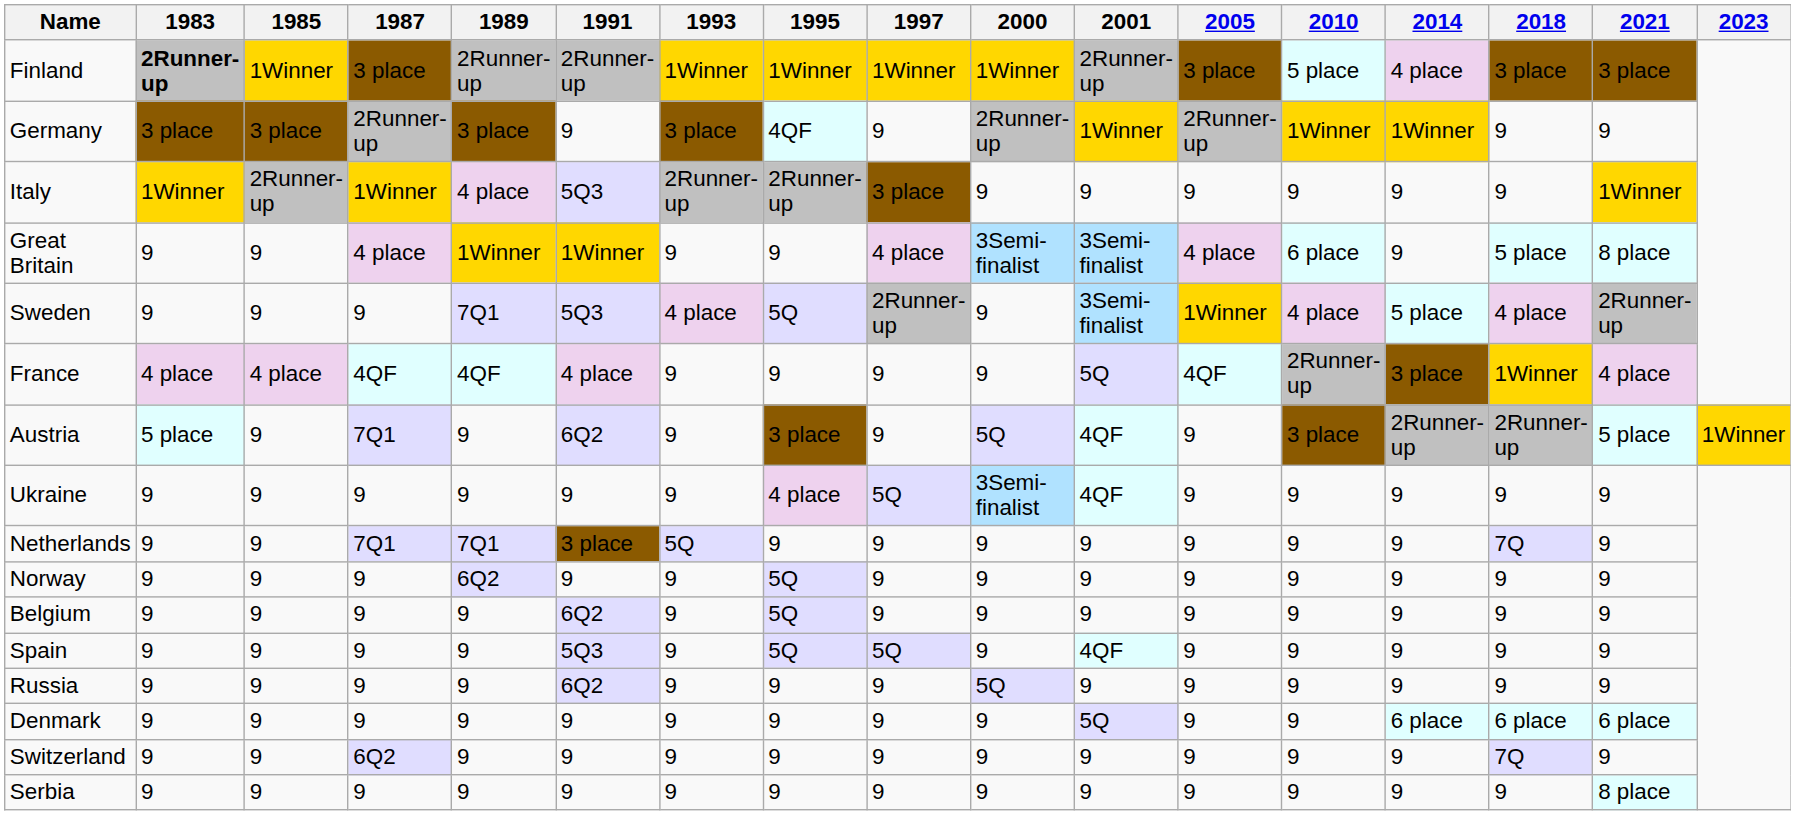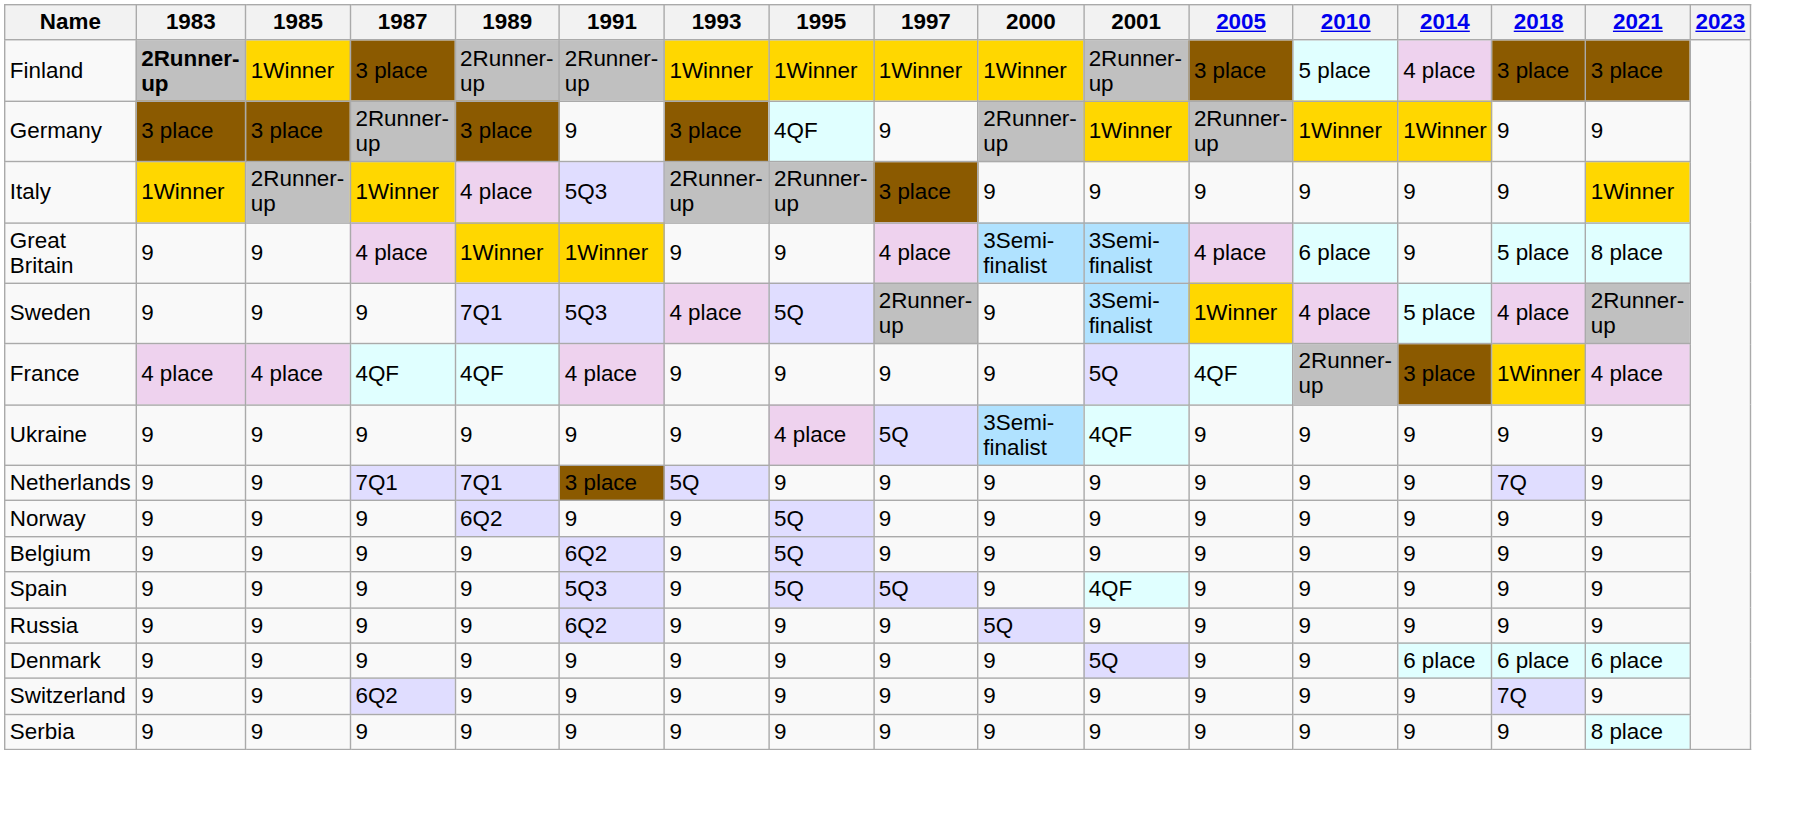 <table class="wikitable sortable">
 <tr class="hintergrundfarbe5">
 <th>Name</th>
 <th>1983</th>
 <th>1985</th>
 <th>1987</th>
 <th>1989</th>
 <th>1991</th>
 <th>1993</th>
 <th>1995</th>
 <th>1997</th>
 <th>2000</th>
 <th>2001</th>
 <th><a href='#'>2005</a></th>
 <th><a href='#'>2010</a></th>
 <th><a href='#'>2014</a></th>
 <th><a href='#'>2018</a></th>
 <th><a href='#'>2021</a></th>
 <th><a href='#'>2023</a></th>
 </tr>
 <tr>
 <td><span>Finland</span></td>
 <td style="background-color:#C0C0C0;"><strong><span>2</span>Runner-up</strong></td>
 <td style="background-color:#FFD700;"><span>1</span>Winner</td>
 <td style="background-color:#8B5A00;">3 place</td>
 <td style="background-color:#C0C0C0;"><span>2</span>Runner-up</td>
 <td style="background-color:#C0C0C0;"><span>2</span>Runner-up</td>
 <td style="background-color:#FFD700;"><span>1</span>Winner</td>
 <td style="background-color:#FFD700;"><span>1</span>Winner</td>
 <td style="background-color:#FFD700;"><span>1</span>Winner</td>
 <td style="background-color:#FFD700;"><span>1</span>Winner</td>
 <td style="background-color:#C0C0C0;"><span>2</span>Runner-up</td>
 <td style="background-color:#8B5A00;">3 place</td>
 <td style="background-color:#E0FFFF;">5 place</td>
 <td style="background-color:#EED2EE;">4 place</td>
 <td style="background-color:#8B5A00;">3 place</td>
 <td style="background-color:#8B5A00;">3 place</td>
 </tr>
 <tr>
 <td><span>Germany</span></td>
 <td style="background-color:#8B5A00;">3 place</td>
 <td style="background-color:#8B5A00;">3 place</td>
 <td style="background-color:#C0C0C0;"><span>2</span>Runner-up</td>
 <td style="background-color:#8B5A00;">3 place</td>
 <td><span>9</span></td>
 <td style="background-color:#8B5A00;">3 place</td>
 <td style="background-color:#E0FFFF;"><span>4</span>QF</td>
 <td><span>9</span></td>
 <td style="background-color:#C0C0C0;"><span>2</span>Runner-up</td>
 <td style="background-color:#FFD700;"><span>1</span>Winner</td>
 <td style="background-color:#C0C0C0;"><span>2</span>Runner-up</td>
 <td style="background-color:#FFD700;"><span>1</span>Winner</td>
 <td style="background-color:#FFD700;"><span>1</span>Winner</td>
 <td><span>9</span></td>
 <td><span>9</span></td>
 </tr>
 <tr>
 <td><span>Italy</span></td>
 <td style="background-color:#FFD700;"><span>1</span>Winner</td>
 <td style="background-color:#C0C0C0;"><span>2</span>Runner-up</td>
 <td style="background-color:#FFD700;"><span>1</span>Winner</td>
 <td style="background-color:#EED2EE;">4 place</td>
 <td style="background-color:#E0DDFF;"><span>5</span>Q3</td>
 <td style="background-color:#C0C0C0;"><span>2</span>Runner-up</td>
 <td style="background-color:#C0C0C0;"><span>2</span>Runner-up</td>
 <td style="background-color:#8B5A00;">3 place</td>
 <td><span>9</span></td>
 <td><span>9</span></td>
 <td><span>9</span></td>
 <td><span>9</span></td>
 <td><span>9</span></td>
 <td><span>9</span></td>
 <td style="background-color:#FFD700"><span>1</span>Winner</td>
 </tr>
 <tr>
 <td><span>Great Britain</span></td>
 <td><span>9</span></td>
 <td><span>9</span></td>
 <td style="background-color:#EED2EE;">4 place</td>
 <td style="background-color:#FFD700;"><span>1</span>Winner</td>
 <td style="background-color:#FFD700;"><span>1</span>Winner</td>
 <td><span>9</span></td>
 <td><span>9</span></td>
 <td style="background-color:#EED2EE;">4 place</td>
 <td style="background-color:#B0E2FF;"><span>3</span>Semi-finalist</td>
 <td style="background-color:#B0E2FF;"><span>3</span>Semi-finalist</td>
 <td style="background-color:#EED2EE;">4 place</td>
 <td style="background-color:#E0FFFF">6 place</td>
 <td><span>9</span></td>
 <td style="background-color:#E0FFFF">5 place</td>
 <td style="background-color:#E0FFFF">8 place</td>
 </tr>
 <tr>
 <td><span>Sweden</span></td>
 <td><span>9</span></td>
 <td><span>9</span></td>
 <td><span>9</span></td>
 <td style="background-color:#E0DDFF;"><span>7</span>Q1</td>
 <td style="background-color:#E0DDFF;"><span>5</span>Q3</td>
 <td style="background-color:#EED2EE;">4 place</td>
 <td style="background-color:#E0DDFF;"><span>5</span>Q</td>
 <td style="background-color:#C0C0C0;"><span>2</span>Runner-up</td>
 <td><span>9</span></td>
 <td style="background-color:#B0E2FF;"><span>3</span>Semi-finalist</td>
 <td style="background-color:#FFD700;"><span>1</span>Winner</td>
 <td style="background-color:#EED2EE;">4 place</td>
 <td style="background-color:#E0FFFF;">5 place</td>
 <td style="background-color:#EED2EE;">4 place</td>
 <td style="background-color:#C0C0C0;"><span>2</span>Runner-up</td>
 </tr>
 <tr>
 <td><span>France</span></td>
 <td style="background-color:#EED2EE;">4 place</td>
 <td style="background-color:#EED2EE;">4 place</td>
 <td style="background-color:#E0FFFF;"><span>4</span>QF</td>
 <td style="background-color:#E0FFFF;"><span>4</span>QF</td>
 <td style="background-color:#EED2EE;">4 place</td>
 <td><span>9</span></td>
 <td><span>9</span></td>
 <td><span>9</span></td>
 <td><span>9</span></td>
 <td style="background-color:#E0DDFF;"><span>5</span>Q</td>
 <td style="background-color:#E0FFFF;"><span>4</span>QF</td>
 <td style="background-color:#C0C0C0;"><span>2</span>Runner-up</td>
 <td style="background-color:#8B5A00;">3 place</td>
 <td style="background-color:#FFD700;"><span>1</span>Winner</td>
 <td style="background-color:#EED2EE;">4 place</td>
-</tr>
-<tr>
-<td><span>Austria</span></td>
-<td style="background-color:#E0FFFF;">5 place</td>
-<td><span>9</span></td>
-<td style="background-color:#E0DDFF;"><span>7</span>Q1</td>
-<td><span>9</span></td>
-<td style="background-color:#E0DDFF;"><span>6</span>Q2</td>
-<td><span>9</span></td>
-<td style="background-color:#8B5A00;">3 place</td>
-<td><span>9</span></td>
-<td style="background-color:#E0DDFF;"><span>5</span>Q</td>
-<td style="background-color:#E0FFFF;"><span>4</span>QF</td>
-<td><span>9</span></td>
-<td style="background-color:#8B5A00;">3 place</td>
-<td style="background-color:#C0C0C0;"><span>2</span>Runner-up</td>
-<td style="background-color:#C0C0C0;"><span>2</span>Runner-up</td>
-<td style="background-color:#E0FFFF;">5 place</td>
-<td style="background-color:#FFD700;"><span>1</span>Winner</td>
 </tr>
 <tr>
 <td><span>Ukraine</span></td>
 <td><span>9</span></td>
 <td><span>9</span></td>
 <td><span>9</span></td>
 <td><span>9</span></td>
 <td><span>9</span></td>
 <td><span>9</span></td>
 <td style="background-color:#EED2EE;">4 place</td>
 <td style="background-color:#E0DDFF;"><span>5</span>Q</td>
 <td style="background-color:#B0E2FF;"><span>3</span>Semi-finalist</td>
 <td style="background-color:#E0FFFF;"><span>4</span>QF</td>
 <td><span>9</span></td>
 <td><span>9</span></td>
 <td><span>9</span></td>
 <td><span>9</span></td>
 <td><span>9</span></td>
 </tr>
 <tr>
 <td><span>Netherlands</span></td>
 <td><span>9</span></td>
 <td><span>9</span></td>
 <td style="background-color:#E0DDFF"><span>7</span>Q1</td>
 <td style="background-color:#E0DDFF"><span>7</span>Q1</td>
 <td style="background-color:#8B5A00">3 place</td>
 <td style="background-color:#E0DDFF"><span>5</span>Q</td>
 <td><span>9</span></td>
 <td><span>9</span></td>
 <td><span>9</span></td>
 <td><span>9</span></td>
 <td><span>9</span></td>
 <td><span>9</span></td>
 <td><span>9</span></td>
 <td style="background-color:#E0DDFF;"><span>7</span>Q</td>
 <td><span>9</span></td>
 </tr>
 <tr>
 <td><span>Norway</span></td>
 <td><span>9</span></td>
 <td><span>9</span></td>
 <td><span>9</span></td>
 <td style="background-color:#E0DDFF;"><span>6</span>Q2</td>
 <td><span>9</span></td>
 <td><span>9</span></td>
 <td style="background-color:#E0DDFF;"><span>5</span>Q</td>
 <td><span>9</span></td>
 <td><span>9</span></td>
 <td><span>9</span></td>
 <td><span>9</span></td>
 <td><span>9</span></td>
 <td><span>9</span></td>
 <td><span>9</span></td>
 <td><span>9</span></td>
 </tr>
 <tr>
 <td><span>Belgium</span></td>
 <td><span>9</span></td>
 <td><span>9</span></td>
 <td><span>9</span></td>
 <td><span>9</span></td>
 <td style="background-color:#E0DDFF;"><span>6</span>Q2</td>
 <td><span>9</span></td>
 <td style="background-color:#E0DDFF;"><span>5</span>Q</td>
 <td><span>9</span></td>
 <td><span>9</span></td>
 <td><span>9</span></td>
 <td><span>9</span></td>
 <td><span>9</span></td>
 <td><span>9</span></td>
 <td><span>9</span></td>
 <td><span>9</span></td>
 </tr>
 <tr>
 <td><span>Spain</span></td>
 <td><span>9</span></td>
 <td><span>9</span></td>
 <td><span>9</span></td>
 <td><span>9</span></td>
 <td style="background-color:#E0DDFF;"><span>5</span>Q3</td>
 <td><span>9</span></td>
 <td style="background-color:#E0DDFF;"><span>5</span>Q</td>
 <td style="background-color:#E0DDFF;"><span>5</span>Q</td>
 <td><span>9</span></td>
 <td style="background-color:#E0FFFF;"><span>4</span>QF</td>
 <td><span>9</span></td>
 <td><span>9</span></td>
 <td><span>9</span></td>
 <td><span>9</span></td>
 <td><span>9</span></td>
 </tr>
 <tr>
 <td><span>Russia</span></td>
 <td><span>9</span></td>
 <td><span>9</span></td>
 <td><span>9</span></td>
 <td><span>9</span></td>
 <td style="background-color:#E0DDFF;"><span>6</span>Q2</td>
 <td><span>9</span></td>
 <td><span>9</span></td>
 <td><span>9</span></td>
 <td style="background-color:#E0DDFF;"><span>5</span>Q</td>
 <td><span>9</span></td>
 <td><span>9</span></td>
 <td><span>9</span></td>
 <td><span>9</span></td>
 <td><span>9</span></td>
 <td><span>9</span></td>
 </tr>
 <tr>
 <td><span>Denmark</span></td>
 <td><span>9</span></td>
 <td><span>9</span></td>
 <td><span>9</span></td>
 <td><span>9</span></td>
 <td><span>9</span></td>
 <td><span>9</span></td>
 <td><span>9</span></td>
 <td><span>9</span></td>
 <td><span>9</span></td>
 <td style="background-color:#E0DDFF;"><span>5</span>Q</td>
 <td><span>9</span></td>
 <td><span>9</span></td>
 <td style="background-color:#E0FFFF">6 place</td>
 <td style="background-color:#E0FFFF">6 place</td>
 <td style="background-color:#E0FFFF">6 place</td>
 </tr>
 <tr>
 <td><span>Switzerland</span></td>
 <td><span>9</span></td>
 <td><span>9</span></td>
 <td style="background-color:#E0DDFF;"><span>6</span>Q2</td>
 <td><span>9</span></td>
 <td><span>9</span></td>
 <td><span>9</span></td>
 <td><span>9</span></td>
 <td><span>9</span></td>
 <td><span>9</span></td>
 <td><span>9</span></td>
 <td><span>9</span></td>
 <td><span>9</span></td>
 <td><span>9</span></td>
 <td style="background-color:#E0DDFF;"><span>7</span>Q</td>
 <td><span>9</span></td>
 </tr>
 <tr>
 <td><span>Serbia</span></td>
 <td><span>9</span></td>
 <td><span>9</span></td>
 <td><span>9</span></td>
 <td><span>9</span></td>
 <td><span>9</span></td>
 <td><span>9</span></td>
 <td><span>9</span></td>
 <td><span>9</span></td>
 <td><span>9</span></td>
 <td><span>9</span></td>
 <td><span>9</span></td>
 <td><span>9</span></td>
 <td><span>9</span></td>
 <td><span>9</span></td>
 <td style="background-color:#E0FFFF">8 place</td>
 </tr>
 </table>
